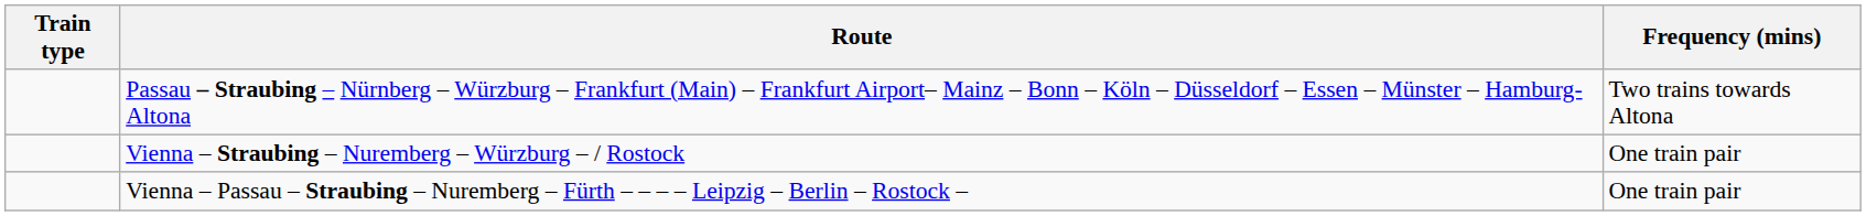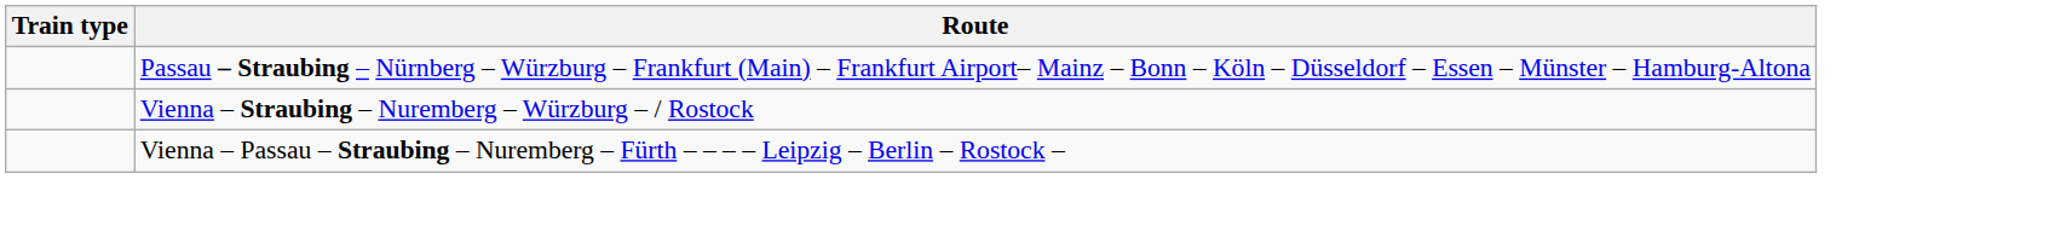 <table class="wikitable">
 <tr>
 <th>Train type</th>
 <th>Route</th>
-<th>Frequency (mins)</th>
 </tr>
 <tr>
 <td></td>
 <td><a href='#'>Passau</a> <strong>–</strong> <strong>Straubing</strong> <a href='#'>–</a> <a href='#'>Nürnberg</a> – <a href='#'>Würzburg</a> – <a href='#'>Frankfurt (Main)</a> – <a href='#'>Frankfurt Airport</a>– <a href='#'>Mainz</a> – <a href='#'>Bonn</a> – <a href='#'>Köln</a> – <a href='#'>Düsseldorf</a> – <a href='#'>Essen</a> – <a href='#'>Münster</a> – <a href='#'>Hamburg-Altona</a></td>
-<td>Two trains towards Altona</td>
 </tr>
 <tr>
 <td></td>
 <td><a href='#'>Vienna</a> – <strong>Straubing</strong> – <a href='#'>Nuremberg</a> – <a href='#'>Würzburg</a> –  / <a href='#'>Rostock</a></td>
-<td>One train pair</td>
 </tr>
 <tr>
 <td></td>
 <td>Vienna – Passau – <strong>Straubing</strong> – Nuremberg – <a href='#'>Fürth</a> –  –  –  – <a href='#'>Leipzig</a> – <a href='#'>Berlin</a> – <a href='#'>Rostock</a> – </td>
-<td>One train pair</td>
 </tr>
 </table>
